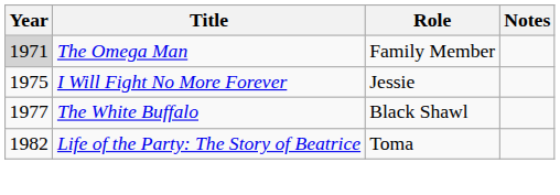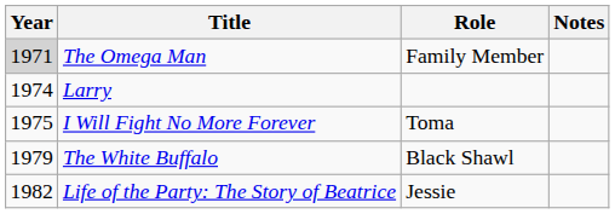 <table class="wikitable sortable">
 <tr>
 <th>Year</th>
 <th>Title</th>
 <th>Role</th>
 <th class="unsortable">Notes</th>
 </tr>
 <tr>
 <td style="background: lightgrey;">1971</td>
 <td><em><a href='#'>The Omega Man</a></em></td>
 <td>Family Member</td>
 <td></td>
 </tr>
 <tr>
-<td>1975</td>
-<td><em><a href='#'>I Will Fight No More Forever</a></em></td>
-<td>Jessie</td>
+<td>1974</td>
+<td><em><a href='#'>Larry</a></em></td>
+<td></td>
 <td></td>
 </tr>
 <tr>
-<td>1977</td>
+<td>1975</td>
+<td><em><a href='#'>I Will Fight No More Forever</a></em></td>
+<td>Toma</td>
+<td></td>
+</tr>
+<tr>
+<td>1979</td>
 <td><em><a href='#'>The White Buffalo</a></em></td>
 <td>Black Shawl</td>
 <td></td>
 </tr>
 <tr>
 <td>1982</td>
 <td><em><a href='#'>Life of the Party: The Story of Beatrice</a></em></td>
-<td>Toma</td>
+<td>Jessie</td>
 <td></td>
 </tr>
 </table>
